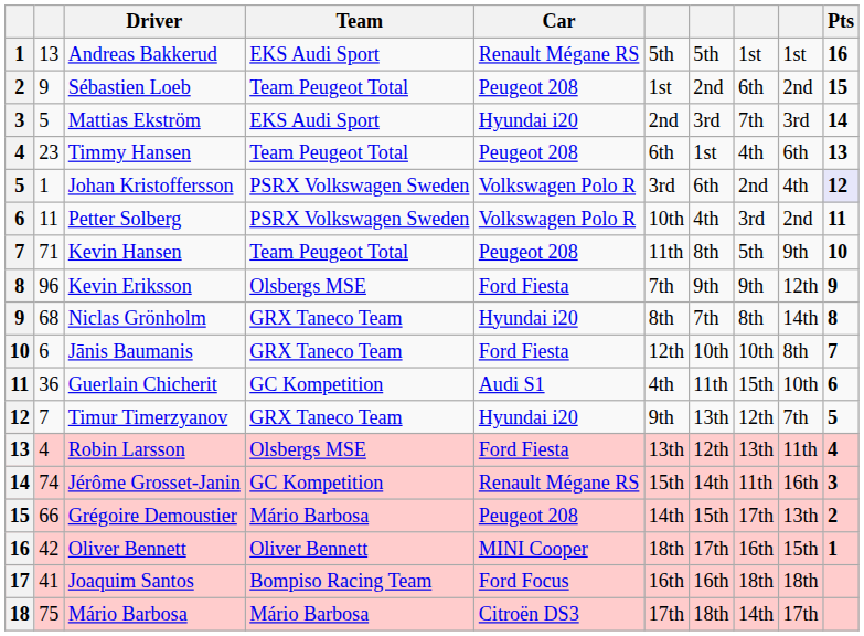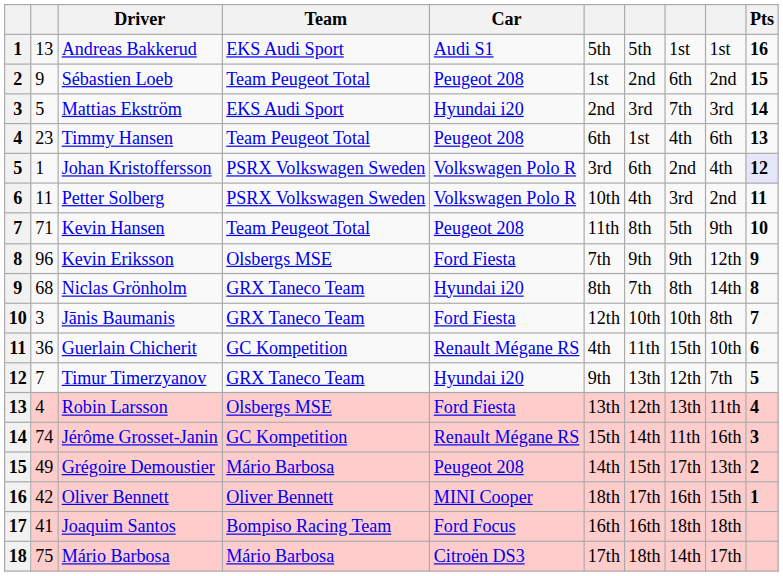 <table class=wikitable style="font-size:95%">
 <tr>
 <th></th>
 <th></th>
 <th>Driver</th>
 <th>Team</th>
 <th>Car</th>
 <th></th>
 <th></th>
 <th></th>
 <th></th>
 <th>Pts</th>
 </tr>
 <tr>
 <th>1</th>
 <td>13</td>
 <td> <a href='#'>Andreas Bakkerud</a></td>
 <td><a href='#'>EKS Audi Sport</a></td>
-<td><a href='#'>Renault Mégane RS</a></td>
+<td><a href='#'>Audi S1</a></td>
 <td>5th</td>
 <td>5th</td>
 <td>1st</td>
 <td>1st</td>
 <td><strong>16</strong></td>
 </tr>
 <tr>
 <th>2</th>
 <td>9</td>
 <td> <a href='#'>Sébastien Loeb</a></td>
 <td><a href='#'>Team Peugeot Total</a></td>
 <td><a href='#'>Peugeot 208</a></td>
 <td>1st</td>
 <td>2nd</td>
 <td>6th</td>
 <td>2nd</td>
 <td><strong>15</strong></td>
 </tr>
 <tr>
 <th>3</th>
 <td>5</td>
 <td> <a href='#'>Mattias Ekström</a></td>
 <td><a href='#'>EKS Audi Sport</a></td>
 <td><a href='#'>Hyundai i20</a></td>
 <td>2nd</td>
 <td>3rd</td>
 <td>7th</td>
 <td>3rd</td>
 <td><strong>14</strong></td>
 </tr>
 <tr>
 <th>4</th>
 <td>23</td>
 <td> <a href='#'>Timmy Hansen</a></td>
 <td><a href='#'>Team Peugeot Total</a></td>
 <td><a href='#'>Peugeot 208</a></td>
 <td>6th</td>
 <td>1st</td>
 <td>4th</td>
 <td>6th</td>
 <td><strong>13</strong></td>
 </tr>
 <tr>
 <th>5</th>
 <td>1</td>
 <td> <a href='#'>Johan Kristoffersson</a></td>
 <td><a href='#'>PSRX Volkswagen Sweden</a></td>
 <td><a href='#'>Volkswagen Polo R</a></td>
 <td>3rd</td>
 <td>6th</td>
 <td>2nd</td>
 <td>4th</td>
 <td style="background: lavender;"><strong>12</strong></td>
 </tr>
 <tr>
 <th>6</th>
 <td>11</td>
 <td> <a href='#'>Petter Solberg</a></td>
 <td><a href='#'>PSRX Volkswagen Sweden</a></td>
 <td><a href='#'>Volkswagen Polo R</a></td>
 <td>10th</td>
 <td>4th</td>
 <td>3rd</td>
 <td>2nd</td>
 <td><strong>11</strong></td>
 </tr>
 <tr>
 <th>7</th>
 <td>71</td>
 <td> <a href='#'>Kevin Hansen</a></td>
 <td><a href='#'>Team Peugeot Total</a></td>
 <td><a href='#'>Peugeot 208</a></td>
 <td>11th</td>
 <td>8th</td>
 <td>5th</td>
 <td>9th</td>
 <td><strong>10</strong></td>
 </tr>
 <tr>
 <th>8</th>
 <td>96</td>
 <td> <a href='#'>Kevin Eriksson</a></td>
 <td><a href='#'>Olsbergs MSE</a></td>
 <td><a href='#'>Ford Fiesta</a></td>
 <td>7th</td>
 <td>9th</td>
 <td>9th</td>
 <td>12th</td>
 <td><strong>9</strong></td>
 </tr>
 <tr>
 <th>9</th>
 <td>68</td>
 <td> <a href='#'>Niclas Grönholm</a></td>
 <td><a href='#'>GRX Taneco Team</a></td>
 <td><a href='#'>Hyundai i20</a></td>
 <td>8th</td>
 <td>7th</td>
 <td>8th</td>
 <td>14th</td>
 <td><strong>8</strong></td>
 </tr>
 <tr>
 <th>10</th>
-<td>6</td>
+<td>3</td>
 <td> <a href='#'>Jānis Baumanis</a></td>
 <td><a href='#'>GRX Taneco Team</a></td>
 <td><a href='#'>Ford Fiesta</a></td>
 <td>12th</td>
 <td>10th</td>
 <td>10th</td>
 <td>8th</td>
 <td><strong>7</strong></td>
 </tr>
 <tr>
 <th>11</th>
 <td>36</td>
 <td> <a href='#'>Guerlain Chicherit</a></td>
 <td><a href='#'>GC Kompetition</a></td>
-<td><a href='#'>Audi S1</a></td>
+<td><a href='#'>Renault Mégane RS</a></td>
 <td>4th</td>
 <td>11th</td>
 <td>15th</td>
 <td>10th</td>
 <td><strong>6</strong></td>
 </tr>
 <tr>
 <th>12</th>
 <td>7</td>
 <td> <a href='#'>Timur Timerzyanov</a></td>
 <td><a href='#'>GRX Taneco Team</a></td>
 <td><a href='#'>Hyundai i20</a></td>
 <td>9th</td>
 <td>13th</td>
 <td>12th</td>
 <td>7th</td>
 <td><strong>5</strong></td>
 </tr>
 <tr style="background:#ffcccc;">
 <th>13</th>
 <td>4</td>
 <td> <a href='#'>Robin Larsson</a></td>
 <td><a href='#'>Olsbergs MSE</a></td>
 <td><a href='#'>Ford Fiesta</a></td>
 <td>13th</td>
 <td>12th</td>
 <td>13th</td>
 <td>11th</td>
 <td><strong>4</strong></td>
 </tr>
 <tr style="background:#ffcccc;">
 <th>14</th>
 <td>74</td>
 <td> <a href='#'>Jérôme Grosset-Janin</a></td>
 <td><a href='#'>GC Kompetition</a></td>
 <td><a href='#'>Renault Mégane RS</a></td>
 <td>15th</td>
 <td>14th</td>
 <td>11th</td>
 <td>16th</td>
 <td><strong>3</strong></td>
 </tr>
 <tr style="background:#ffcccc;">
 <th>15</th>
-<td>66</td>
+<td>49</td>
 <td> <a href='#'>Grégoire Demoustier</a></td>
 <td><a href='#'>Mário Barbosa</a></td>
 <td><a href='#'>Peugeot 208</a></td>
 <td>14th</td>
 <td>15th</td>
 <td>17th</td>
 <td>13th</td>
 <td><strong>2</strong></td>
 </tr>
 <tr style="background:#ffcccc;">
 <th>16</th>
 <td>42</td>
 <td> <a href='#'>Oliver Bennett</a></td>
 <td><a href='#'>Oliver Bennett</a></td>
 <td><a href='#'>MINI Cooper</a></td>
 <td>18th</td>
 <td>17th</td>
 <td>16th</td>
 <td>15th</td>
 <td><strong>1</strong></td>
 </tr>
 <tr style="background:#ffcccc;">
 <th>17</th>
 <td>41</td>
 <td> <a href='#'>Joaquim Santos</a></td>
 <td><a href='#'>Bompiso Racing Team</a></td>
 <td><a href='#'>Ford Focus</a></td>
 <td>16th</td>
 <td>16th</td>
 <td>18th</td>
 <td>18th</td>
 <td></td>
 </tr>
 <tr style="background:#ffcccc;">
 <th>18</th>
 <td>75</td>
 <td> <a href='#'>Mário Barbosa</a></td>
 <td><a href='#'>Mário Barbosa</a></td>
 <td><a href='#'>Citroën DS3</a></td>
 <td>17th</td>
 <td>18th</td>
 <td>14th</td>
 <td>17th</td>
 <td></td>
 </tr>
 </table>
